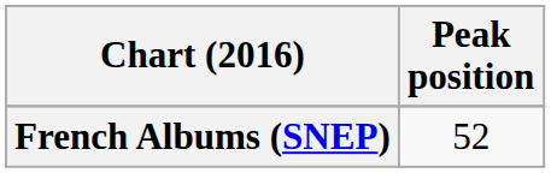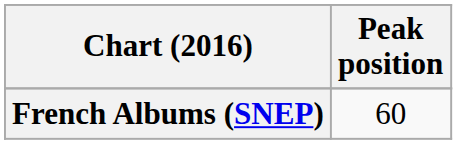 <table class="wikitable sortable plainrowheaders" style="text-align:center">
 <tr>
 <th scope="col">Chart (2016)</th>
 <th scope="col">Peak<br> position</th>
 </tr>
 <tr>
 </tr>
 <tr>
 </tr>
 <tr>
 <th scope="row">French Albums (<a href='#'>SNEP</a>)</th>
-<td>52</td>
+<td>60</td>
 </tr>
 </table>
